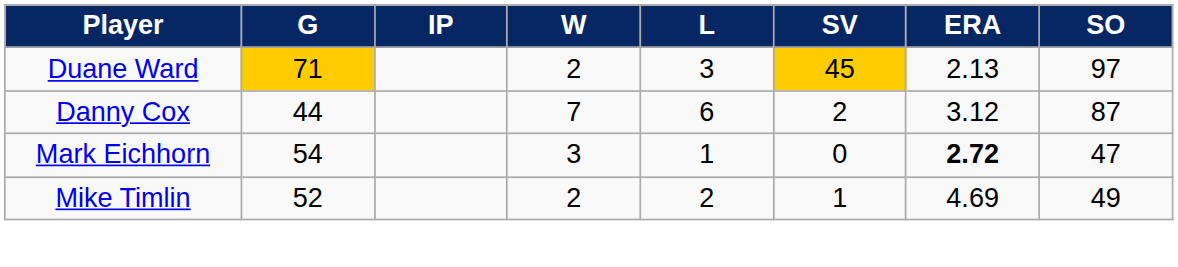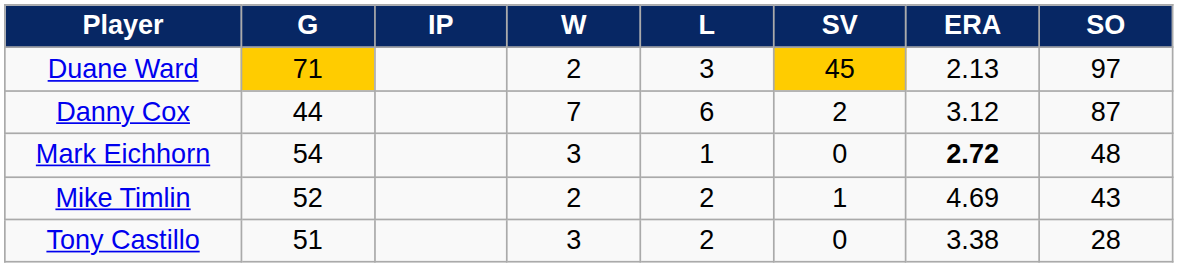 <table class="wikitable sortable">
 <tr>
 <th style="background:#072764;color:white;" width="16%">Player</th>
 <th style="background:#072764;color:white;" width="9%">G</th>
 <th style="background:#072764;color:white;" width="9%">IP</th>
 <th style="background:#072764;color:white;" width="9%">W</th>
 <th style="background:#072764;color:white;" width="9%">L</th>
 <th style="background:#072764;color:white;" width="9%">SV</th>
 <th style="background:#072764;color:white;" width="9%">ERA</th>
 <th style="background:#072764;color:white;" width="9%">SO</th>
 </tr>
 <tr align="center">
 <td><a href='#'>Duane Ward</a></td>
 <td bgcolor="#FFCC00">71</td>
 <td></td>
 <td>2</td>
 <td>3</td>
 <td bgcolor="#FFCC00">45</td>
 <td>2.13</td>
 <td>97</td>
 </tr>
 <tr align="center">
 <td><a href='#'>Danny Cox</a></td>
 <td>44</td>
 <td></td>
 <td>7</td>
 <td>6</td>
 <td>2</td>
 <td>3.12</td>
 <td>87</td>
 </tr>
 <tr align="center">
 <td><a href='#'>Mark Eichhorn</a></td>
 <td>54</td>
 <td></td>
 <td>3</td>
 <td>1</td>
 <td>0</td>
 <td><strong>2.72</strong></td>
-<td>47</td>
+<td>48</td>
 </tr>
 <tr align="center">
 <td><a href='#'>Mike Timlin</a></td>
 <td>52</td>
 <td></td>
 <td>2</td>
 <td>2</td>
 <td>1</td>
 <td>4.69</td>
-<td>49</td>
+<td>43</td>
+</tr>
+<tr align="center">
+<td><a href='#'>Tony Castillo</a></td>
+<td>51</td>
+<td></td>
+<td>3</td>
+<td>2</td>
+<td>0</td>
+<td>3.38</td>
+<td>28</td>
 </tr>
 </table>
